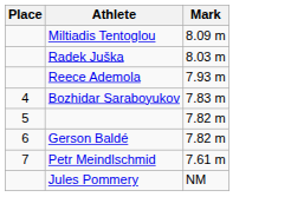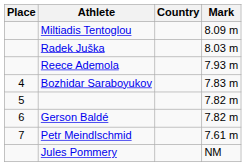 <table class="wikitable">
 <tr>
 <th>Place</th>
 <th>Athlete</th>
+<th>Country</th>
 <th>Mark</th>
 </tr>
 <tr>
 <td align=center></td>
 <td><a href='#'>Miltiadis Tentoglou</a></td>
+<td></td>
 <td>8.09 m</td>
 </tr>
 <tr>
 <td align=center></td>
 <td><a href='#'>Radek Juška</a></td>
+<td></td>
 <td>8.03 m</td>
 </tr>
 <tr>
 <td align=center></td>
 <td><a href='#'>Reece Ademola</a></td>
+<td></td>
 <td>7.93 m</td>
 </tr>
 <tr>
 <td align=center>4</td>
 <td><a href='#'>Bozhidar Saraboyukov</a></td>
+<td></td>
 <td>7.83 m</td>
 </tr>
 <tr>
 <td align=center>5</td>
+<td></td>
 <td></td>
 <td>7.82 m</td>
 </tr>
 <tr>
 <td align=center>6</td>
 <td><a href='#'>Gerson Baldé</a></td>
+<td></td>
 <td>7.82 m</td>
 </tr>
 <tr>
 <td align=center>7</td>
 <td><a href='#'>Petr Meindlschmid</a></td>
+<td></td>
 <td>7.61 m</td>
 </tr>
 <tr>
 <td align=center></td>
 <td><a href='#'>Jules Pommery</a></td>
+<td></td>
 <td>NM</td>
 </tr>
 </table>
